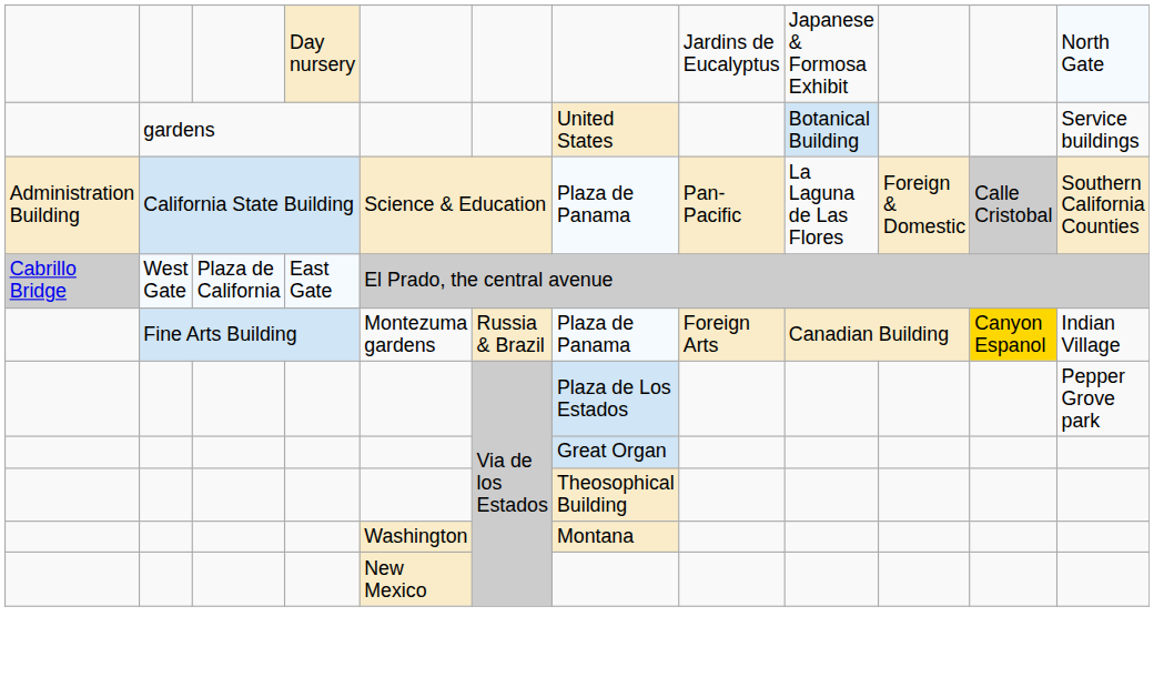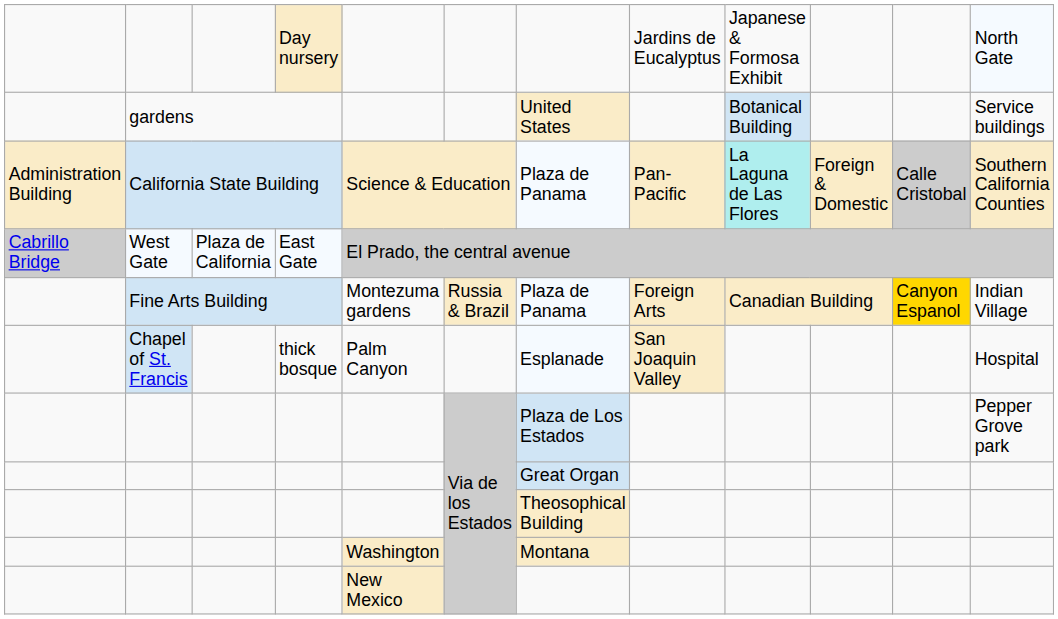 <table class="wikitable" border="1" style="width:98%">
 <tr>
 <td></td>
 <td></td>
 <td></td>
 <td style="background:#faecc8">Day nursery</td>
 <td></td>
 <td></td>
 <td></td>
 <td>Jardins de Eucalyptus</td>
 <td>Japanese & Formosa Exhibit</td>
 <td></td>
 <td></td>
 <td style="background:#f5faff">North Gate</td>
 </tr>
 <tr>
 <td></td>
 <td colspan="3">gardens</td>
 <td></td>
 <td></td>
 <td style="background:#faecc8">United States</td>
 <td></td>
 <td style="background:#d0e5f5">Botanical Building</td>
 <td></td>
 <td></td>
 <td>Service buildings</td>
 </tr>
 <tr>
 <td style="background:#faecc8">Administration Building</td>
 <td colspan="3" style="background:#d0e5f5">California State Building</td>
 <td colspan="2" style="background:#faecc8">Science & Education</td>
 <td style="background:#f5faff">Plaza de Panama</td>
 <td style="background:#faecc8">Pan-Pacific</td>
-<td>La Laguna de Las Flores</td>
+<td style="background: paleturquoise;">La Laguna de Las Flores</td>
 <td style="background:#faecc8">Foreign & Domestic</td>
 <td style="background:#cccccc">Calle Cristobal</td>
 <td style="background:#faecc8">Southern California Counties</td>
 </tr>
 <tr>
 <td style="background:#cccccc"><a href='#'>Cabrillo Bridge</a></td>
 <td style="background:#f5faff">West Gate</td>
 <td style="background:#f5faff">Plaza de California</td>
 <td style="background:#f5faff">East Gate</td>
 <td colspan="8" style="background:#cccccc">El Prado, the central avenue</td>
 </tr>
 <tr>
 <td></td>
 <td colspan="3" style="background:#d0e5f5">Fine Arts Building</td>
 <td>Montezuma gardens</td>
 <td style="background:#faecc8">Russia & Brazil</td>
 <td style="background:#f5faff">Plaza de Panama</td>
 <td style="background:#faecc8">Foreign Arts</td>
 <td colspan="2" style="background:#faecc8">Canadian Building</td>
 <td style="background: gold;">Canyon Espanol</td>
 <td>Indian Village</td>
+</tr>
+<tr>
+<td></td>
+<td style="background:#d0e5f5">Chapel of <a href='#'>St. Francis</a></td>
+<td></td>
+<td>thick bosque</td>
+<td>Palm Canyon</td>
+<td></td>
+<td style="background:#f5faff">Esplanade</td>
+<td style="background:#faecc8">San Joaquin Valley</td>
+<td></td>
+<td></td>
+<td></td>
+<td>Hospital</td>
 </tr>
 <tr>
 <td></td>
 <td></td>
 <td></td>
 <td></td>
 <td></td>
 <td rowspan="5" style="background:#cccccc">Via de los Estados</td>
 <td style="background:#d0e5f5">Plaza de Los Estados</td>
 <td></td>
 <td></td>
 <td></td>
 <td></td>
 <td>Pepper Grove park</td>
 </tr>
 <tr>
 <td></td>
 <td></td>
 <td></td>
 <td></td>
 <td></td>
 <td style="background:#d0e5f5">Great Organ</td>
 <td></td>
 <td></td>
 <td></td>
 <td></td>
 <td></td>
 </tr>
 <tr>
 <td></td>
 <td></td>
 <td></td>
 <td></td>
 <td></td>
 <td style="background:#faecc8">Theosophical Building</td>
 <td></td>
 <td></td>
 <td></td>
 <td></td>
 <td></td>
 </tr>
 <tr>
 <td></td>
 <td></td>
 <td></td>
 <td></td>
 <td style="background:#faecc8">Washington</td>
 <td style="background:#faecc8">Montana</td>
 <td></td>
 <td></td>
 <td></td>
 <td></td>
 <td></td>
 </tr>
 <tr>
 <td></td>
 <td></td>
 <td></td>
 <td></td>
 <td style="background:#faecc8">New Mexico</td>
 <td></td>
 <td></td>
 <td></td>
 <td></td>
 <td></td>
 <td></td>
 </tr>
 </table>
